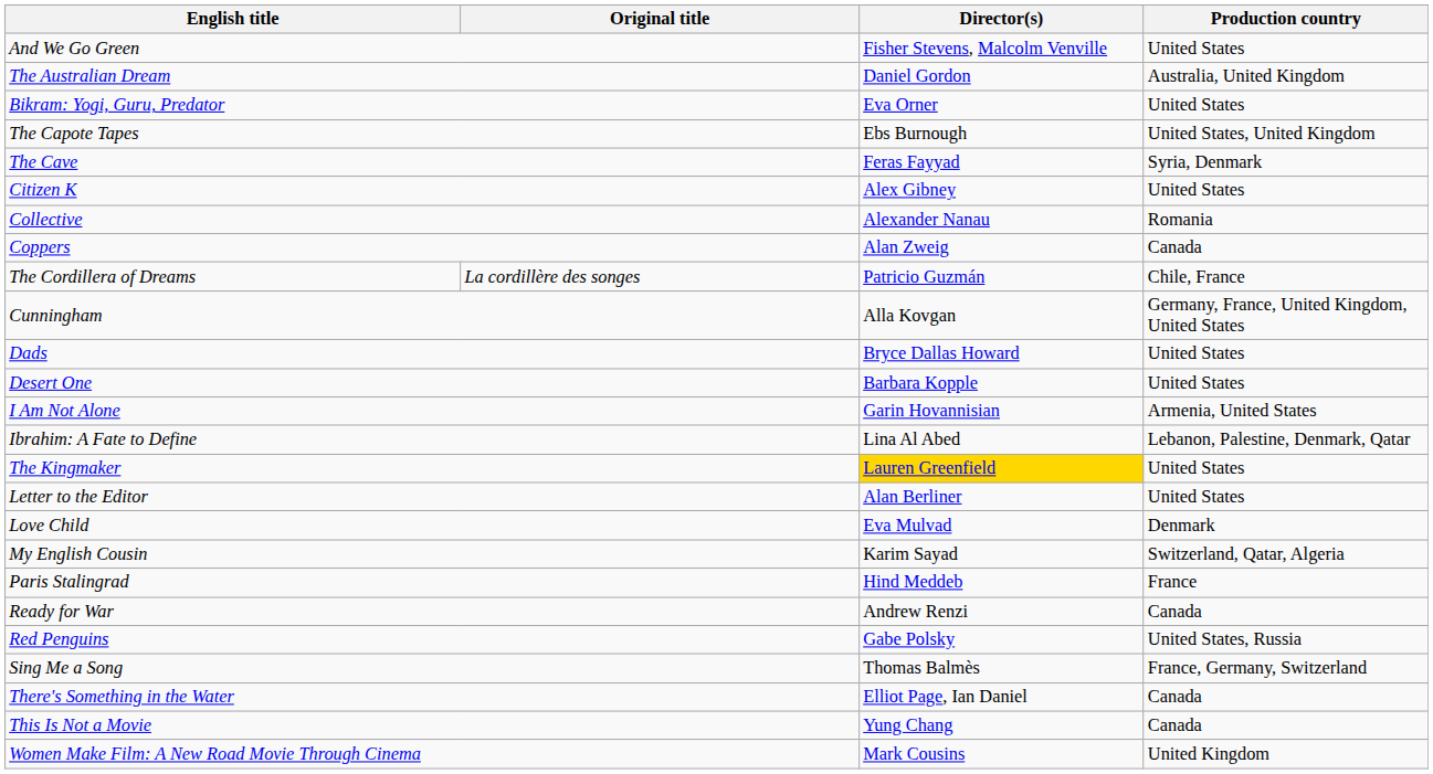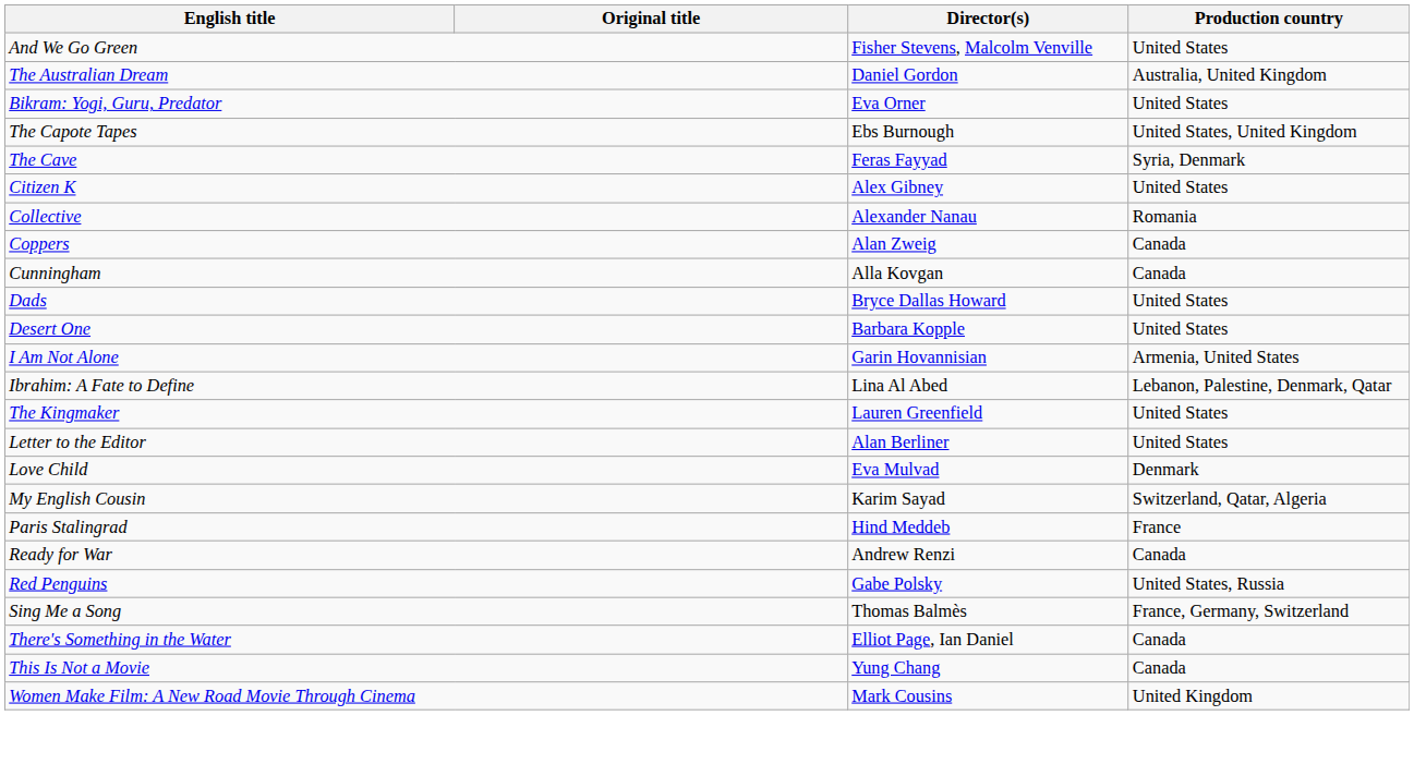 <table class="wikitable" width=100%>
 <tr>
 <th scope="col" width="32%">English title</th>
 <th scope="col" width="28%">Original title</th>
 <th scope="col" width="20%">Director(s)</th>
 <th scope="col" width="20%">Production country</th>
 </tr>
 <tr>
 <td colspan=2><em>And We Go Green</em></td>
 <td><a href='#'>Fisher Stevens</a>, <a href='#'>Malcolm Venville</a></td>
 <td>United States</td>
 </tr>
 <tr>
 <td colspan=2><em><a href='#'>The Australian Dream</a></em></td>
 <td><a href='#'>Daniel Gordon</a></td>
 <td>Australia, United Kingdom</td>
 </tr>
 <tr>
 <td colspan=2><em><a href='#'>Bikram: Yogi, Guru, Predator</a></em></td>
 <td><a href='#'>Eva Orner</a></td>
 <td>United States</td>
 </tr>
 <tr>
 <td colspan=2><em>The Capote Tapes</em></td>
 <td>Ebs Burnough</td>
 <td>United States, United Kingdom</td>
 </tr>
 <tr>
 <td colspan=2><em><a href='#'>The Cave</a></em></td>
 <td><a href='#'>Feras Fayyad</a></td>
 <td>Syria, Denmark</td>
 </tr>
 <tr>
 <td colspan=2><em><a href='#'>Citizen K</a></em></td>
 <td><a href='#'>Alex Gibney</a></td>
 <td>United States</td>
 </tr>
 <tr>
 <td colspan=2><em><a href='#'>Collective</a></em></td>
 <td><a href='#'>Alexander Nanau</a></td>
 <td>Romania</td>
 </tr>
 <tr>
 <td colspan=2><em><a href='#'>Coppers</a></em></td>
 <td><a href='#'>Alan Zweig</a></td>
 <td>Canada</td>
 </tr>
 <tr>
-<td><em>The Cordillera of Dreams</em></td>
-<td><em>La cordillère des songes</em></td>
-<td><a href='#'>Patricio Guzmán</a></td>
-<td>Chile, France</td>
-</tr>
-<tr>
 <td colspan=2><em>Cunningham</em></td>
 <td>Alla Kovgan</td>
-<td>Germany, France, United Kingdom, United States</td>
+<td>Canada</td>
 </tr>
 <tr>
 <td colspan=2><em><a href='#'>Dads</a></em></td>
 <td><a href='#'>Bryce Dallas Howard</a></td>
 <td>United States</td>
 </tr>
 <tr>
 <td colspan=2><em><a href='#'>Desert One</a></em></td>
 <td><a href='#'>Barbara Kopple</a></td>
 <td>United States</td>
 </tr>
 <tr>
 <td colspan=2><em><a href='#'>I Am Not Alone</a></em></td>
 <td><a href='#'>Garin Hovannisian</a></td>
 <td>Armenia, United States</td>
 </tr>
 <tr>
 <td colspan=2><em>Ibrahim: A Fate to Define</em></td>
 <td>Lina Al Abed</td>
 <td>Lebanon, Palestine, Denmark, Qatar</td>
 </tr>
 <tr>
 <td colspan=2><em><a href='#'>The Kingmaker</a></em></td>
-<td style="background: gold;"><a href='#'>Lauren Greenfield</a></td>
+<td><a href='#'>Lauren Greenfield</a></td>
 <td>United States</td>
 </tr>
 <tr>
 <td colspan=2><em>Letter to the Editor</em></td>
 <td><a href='#'>Alan Berliner</a></td>
 <td>United States</td>
 </tr>
 <tr>
 <td colspan=2><em>Love Child</em></td>
 <td><a href='#'>Eva Mulvad</a></td>
 <td>Denmark</td>
 </tr>
 <tr>
 <td colspan=2><em>My English Cousin</em></td>
 <td>Karim Sayad</td>
 <td>Switzerland, Qatar, Algeria</td>
 </tr>
 <tr>
 <td colspan=2><em>Paris Stalingrad</em></td>
 <td><a href='#'>Hind Meddeb</a></td>
 <td>France</td>
 </tr>
 <tr>
 <td colspan=2><em>Ready for War</em></td>
 <td>Andrew Renzi</td>
 <td>Canada</td>
 </tr>
 <tr>
 <td colspan=2><em><a href='#'>Red Penguins</a></em></td>
 <td><a href='#'>Gabe Polsky</a></td>
 <td>United States, Russia</td>
 </tr>
 <tr>
 <td colspan=2><em>Sing Me a Song</em></td>
 <td>Thomas Balmès</td>
 <td>France, Germany, Switzerland</td>
 </tr>
 <tr>
 <td colspan=2><em><a href='#'>There's Something in the Water</a></em></td>
 <td><a href='#'>Elliot Page</a>, Ian Daniel</td>
 <td>Canada</td>
 </tr>
 <tr>
 <td colspan=2><em><a href='#'>This Is Not a Movie</a></em></td>
 <td><a href='#'>Yung Chang</a></td>
 <td>Canada</td>
 </tr>
 <tr>
 <td colspan=2><em><a href='#'>Women Make Film: A New Road Movie Through Cinema</a></em></td>
 <td><a href='#'>Mark Cousins</a></td>
 <td>United Kingdom</td>
 </tr>
 </table>
